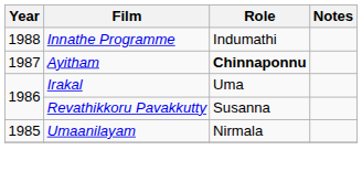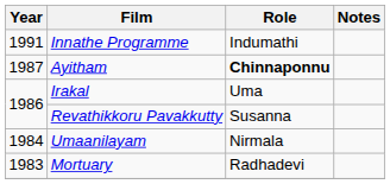 <table class="wikitable">
 <tr>
 <th>Year</th>
 <th>Film</th>
 <th>Role</th>
 <th>Notes</th>
 </tr>
 <tr>
-<td>1988</td>
+<td>1991</td>
 <td><em><a href='#'>Innathe Programme</a></em></td>
 <td>Indumathi</td>
 <td></td>
 </tr>
 <tr>
 <td>1987</td>
 <td><em><a href='#'>Ayitham</a></em></td>
 <td><strong>Chinnaponnu</strong></td>
 <td></td>
 </tr>
 <tr>
 <td rowspan="2">1986</td>
 <td><em><a href='#'>Irakal</a></em></td>
 <td>Uma</td>
 <td></td>
 </tr>
 <tr>
 <td><em><a href='#'>Revathikkoru Pavakkutty</a></em></td>
 <td>Susanna</td>
 <td></td>
 </tr>
 <tr>
-<td>1985</td>
+<td>1984</td>
 <td><em><a href='#'>Umaanilayam</a></em></td>
 <td>Nirmala</td>
 <td></td>
 </tr>
 <tr>
+<td>1983</td>
+<td><em><a href='#'>Mortuary</a></em></td>
+<td>Radhadevi</td>
+<td></td>
+</tr>
+<tr>
 </tr>
 </table>
